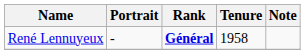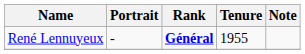 <table class="wikitable">
 <tr>
 <th>Name</th>
 <th>Portrait</th>
 <th>Rank</th>
 <th>Tenure</th>
 <th>Note</th>
 </tr>
 <tr>
 <td><a href='#'>René Lennuyeux</a></td>
 <td>-</td>
 <td><strong><a href='#'>Général</a></strong></td>
-<td>1958</td>
+<td>1955</td>
 <td></td>
 </tr>
 <tr>
 </tr>
 </table>
